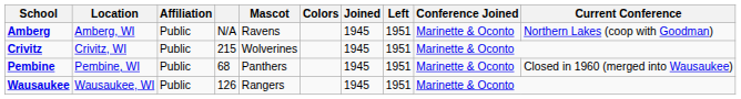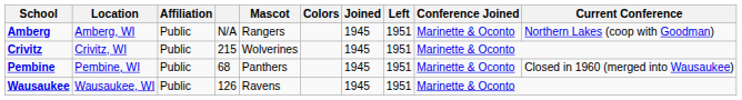 <table class="wikitable sortable">
 <tr>
 <th>School</th>
 <th>Location</th>
 <th>Affiliation</th>
 <th></th>
 <th>Mascot</th>
 <th>Colors</th>
 <th>Joined</th>
 <th>Left</th>
 <th>Conference Joined</th>
 <th>Current Conference</th>
 </tr>
 <tr>
 <td><a href='#'><strong>Amberg</strong></a></td>
 <td><a href='#'>Amberg, WI</a></td>
 <td>Public</td>
 <td>N/A</td>
-<td>Ravens</td>
+<td>Rangers</td>
 <td> </td>
 <td>1945</td>
 <td>1951</td>
 <td><a href='#'>Marinette & Oconto</a></td>
 <td><a href='#'>Northern Lakes</a> (coop with <a href='#'>Goodman</a>)</td>
 </tr>
 <tr>
 <td><a href='#'><strong>Crivitz</strong></a></td>
 <td><a href='#'>Crivitz, WI</a></td>
 <td>Public</td>
 <td>215</td>
 <td>Wolverines</td>
 <td> </td>
 <td>1945</td>
 <td>1951</td>
 <td colspan="2"><a href='#'>Marinette & Oconto</a></td>
 </tr>
 <tr>
 <td><a href='#'><strong>Pembine</strong></a></td>
 <td><a href='#'>Pembine, WI</a></td>
 <td>Public</td>
 <td>68</td>
 <td>Panthers</td>
 <td> </td>
 <td>1945</td>
 <td>1951</td>
 <td><a href='#'>Marinette & Oconto</a></td>
 <td>Closed in 1960 (merged into <a href='#'>Wausaukee</a>)</td>
 </tr>
 <tr>
 <td><a href='#'><strong>Wausaukee</strong></a></td>
 <td><a href='#'>Wausaukee, WI</a></td>
 <td>Public</td>
 <td>126</td>
-<td>Rangers</td>
+<td>Ravens</td>
 <td> </td>
 <td>1945</td>
 <td>1951</td>
 <td colspan="2"><a href='#'>Marinette & Oconto</a></td>
 </tr>
 </table>
